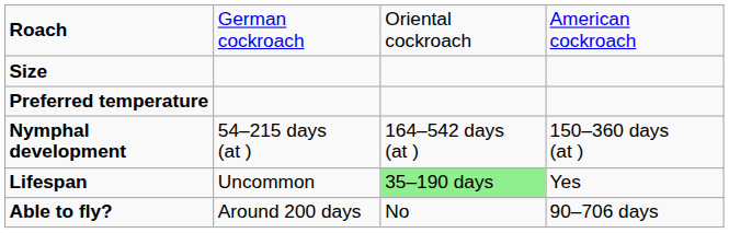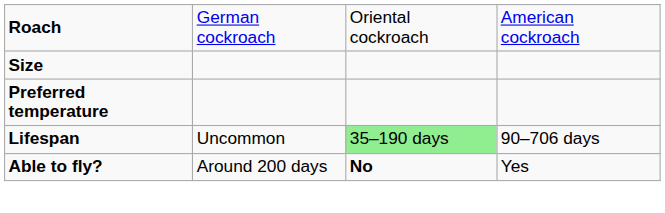 <table class="wikitable">
 <tr>
 <td><strong>Roach</strong></td>
 <td><a href='#'>German cockroach</a></td>
 <td>Oriental cockroach</td>
 <td><a href='#'>American cockroach</a></td>
 </tr>
 <tr>
 <td><strong>Size</strong></td>
 <td></td>
 <td></td>
 <td></td>
 </tr>
 <tr>
 <td><strong>Preferred temperature</strong></td>
 <td></td>
 <td></td>
 <td></td>
 </tr>
 <tr>
-<td><strong>Nymphal development</strong></td>
-<td>54–215 days<br>(at )</td>
-<td>164–542 days<br>(at )</td>
-<td>150–360 days<br>(at )</td>
-</tr>
-<tr>
 <td><strong>Lifespan</strong></td>
 <td>Uncommon</td>
 <td style="background: lightgreen;">35–190 days</td>
-<td>Yes</td>
+<td>90–706 days</td>
 </tr>
 <tr>
 <td><strong>Able to fly?</strong></td>
 <td>Around 200 days</td>
-<td>No</td>
-<td>90–706 days</td>
+<td><strong>No</strong></td>
+<td>Yes</td>
 </tr>
 </table>
